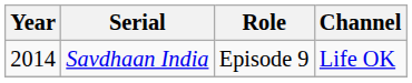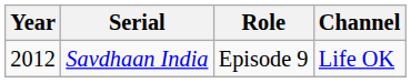 <table class="wikitable sortable">
 <tr>
 <th>Year</th>
 <th>Serial</th>
 <th>Role</th>
 <th>Channel</th>
 </tr>
 <tr>
-<td>2014</td>
+<td>2012</td>
 <td><em><a href='#'>Savdhaan India</a></em></td>
 <td>Episode 9</td>
 <td><a href='#'>Life OK</a></td>
 </tr>
 <tr>
 </tr>
 </table>
